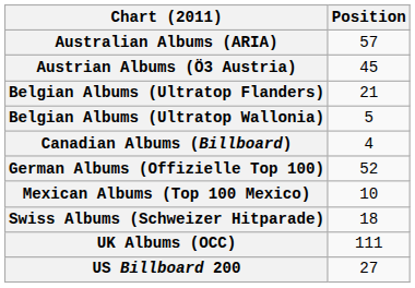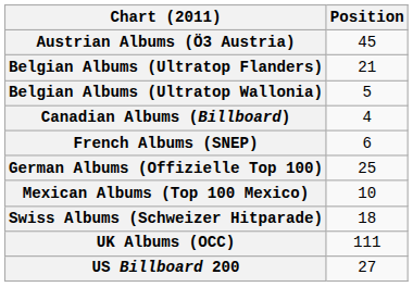 <table class="wikitable sortable plainrowheaders" style="text-align:center">
 <tr>
 <th scope="col">Chart (2011)</th>
 <th scope="col">Position</th>
-</tr>
-<tr>
-<th scope="row">Australian Albums (ARIA)</th>
-<td>57</td>
 </tr>
 <tr>
 <th scope="row">Austrian Albums (Ö3 Austria)</th>
 <td>45</td>
 </tr>
 <tr>
 <th scope="row">Belgian Albums (Ultratop Flanders)</th>
 <td>21</td>
 </tr>
 <tr>
 <th scope="row">Belgian Albums (Ultratop Wallonia)</th>
 <td>5</td>
 </tr>
 <tr>
 <th scope="row">Canadian Albums (<em>Billboard</em>)</th>
 <td>4</td>
 </tr>
 <tr>
+<th scope="row">French Albums (SNEP)</th>
+<td>6</td>
+</tr>
+<tr>
 <th scope="row">German Albums (Offizielle Top 100)</th>
-<td>52</td>
+<td>25</td>
 </tr>
 <tr>
 <th scope="row">Mexican Albums (Top 100 Mexico)</th>
 <td>10</td>
 </tr>
 <tr>
 <th scope="row">Swiss Albums (Schweizer Hitparade)</th>
 <td>18</td>
 </tr>
 <tr>
 <th scope="row">UK Albums (OCC)</th>
 <td>111</td>
 </tr>
 <tr>
 <th scope="row">US <em>Billboard</em> 200</th>
 <td>27</td>
 </tr>
 </table>
